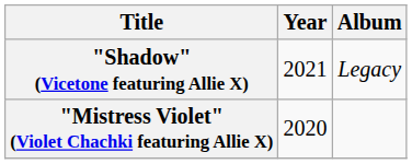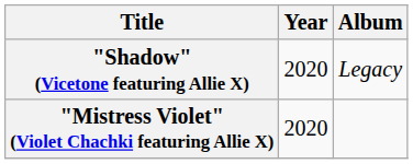 <table class="wikitable plainrowheaders" style="text-align:center;">
 <tr>
 <th scope="col" rowspan="1">Title</th>
 <th scope="col" rowspan="1">Year</th>
 <th scope="col" rowspan="1">Album</th>
 </tr>
 <tr>
 <th scope="row">"Shadow"<br><small>(<a href='#'>Vicetone</a> featuring Allie X)</small></th>
-<td>2021</td>
+<td>2020</td>
 <td><em>Legacy</em></td>
 </tr>
 <tr>
 <th scope="row">"Mistress Violet"<br><small>(<a href='#'>Violet Chachki</a> featuring Allie X)</small></th>
 <td>2020</td>
 <td></td>
 </tr>
 <tr>
 </tr>
 </table>
